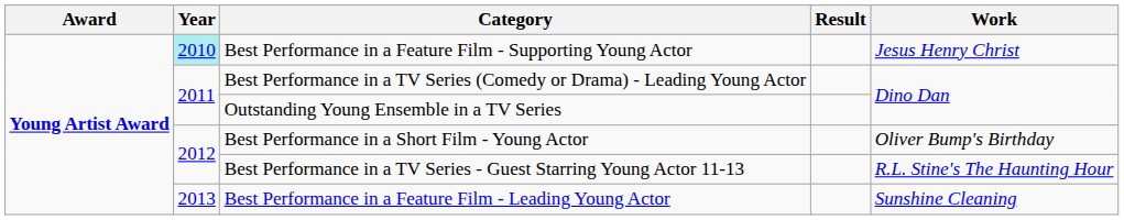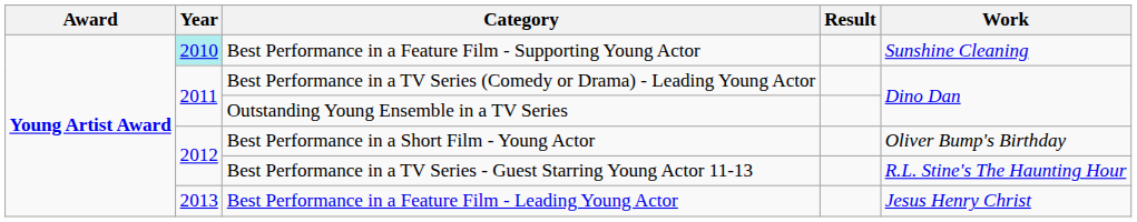 <table class="wikitable">
 <tr style="background:#b0c4de; text-align:center;">
 <th>Award</th>
 <th>Year</th>
 <th>Category</th>
 <th>Result</th>
 <th>Work</th>
 </tr>
 <tr>
 <td rowspan=6><strong><a href='#'>Young Artist Award</a></strong></td>
 <td style="background: paleturquoise;"><a href='#'>2010</a></td>
 <td>Best Performance in a Feature Film - Supporting Young Actor</td>
 <td></td>
-<td><em><a href='#'>Jesus Henry Christ</a></em></td>
+<td><em><a href='#'>Sunshine Cleaning</a></em></td>
 </tr>
 <tr>
 <td rowspan=2><a href='#'>2011</a></td>
 <td>Best Performance in a TV Series (Comedy or Drama) - Leading Young Actor</td>
 <td></td>
 <td rowspan=2><em><a href='#'>Dino Dan</a></em></td>
 </tr>
 <tr>
 <td>Outstanding Young Ensemble in a TV Series</td>
 <td></td>
 </tr>
 <tr>
 <td rowspan=2><a href='#'>2012</a></td>
 <td>Best Performance in a Short Film - Young Actor</td>
 <td></td>
 <td><em>Oliver Bump's Birthday</em></td>
 </tr>
 <tr>
 <td>Best Performance in a TV Series - Guest Starring Young Actor 11-13</td>
 <td></td>
 <td><em><a href='#'>R.L. Stine's The Haunting Hour</a></em></td>
 </tr>
 <tr>
 <td><a href='#'>2013</a></td>
 <td><a href='#'>Best Performance in a Feature Film - Leading Young Actor</a></td>
 <td></td>
-<td><em><a href='#'>Sunshine Cleaning</a></em></td>
+<td><em><a href='#'>Jesus Henry Christ</a></em></td>
 </tr>
 </table>
